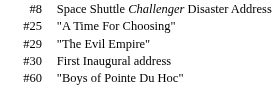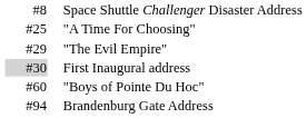 <table>
 <tr>
 <td style="text-align:right; padding-left:2em;">#8</td>
 <td style="padding-left: 1em">Space Shuttle <em>Challenger</em> Disaster Address</td>
 </tr>
 <tr>
 <td align=right>#25</td>
 <td style="padding-left: 1em">"A Time For Choosing"</td>
 </tr>
 <tr>
 <td align=right>#29</td>
 <td style="padding-left: 1em">"The Evil Empire"</td>
 </tr>
 <tr>
-<td align=right>#30</td>
+<td align=right style="background: lightgrey;">#30</td>
 <td style="padding-left: 1em">First Inaugural address</td>
 </tr>
 <tr>
 <td align=right>#60</td>
 <td style="padding-left: 1em">"Boys of Pointe Du Hoc"</td>
 </tr>
+<tr>
+<td align=right>#94</td>
+<td style="padding-left: 1em">Brandenburg Gate Address</td>
+</tr>
 </table>
